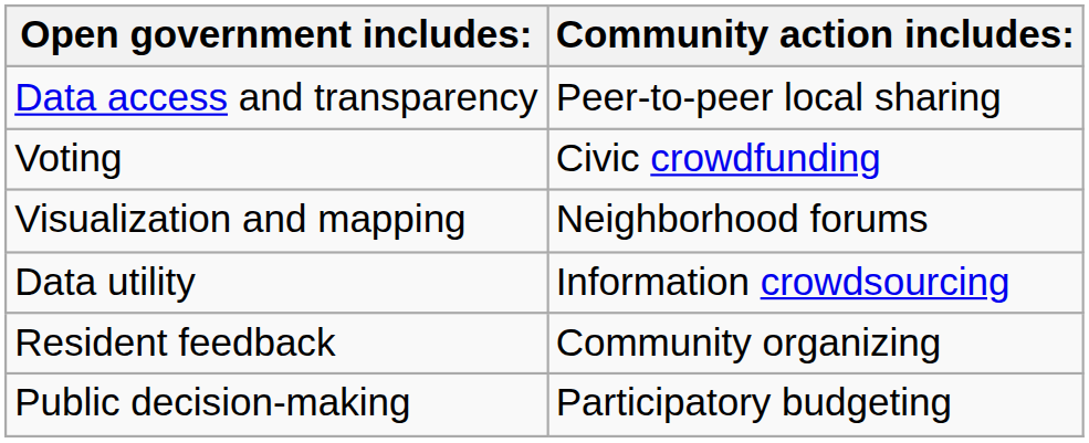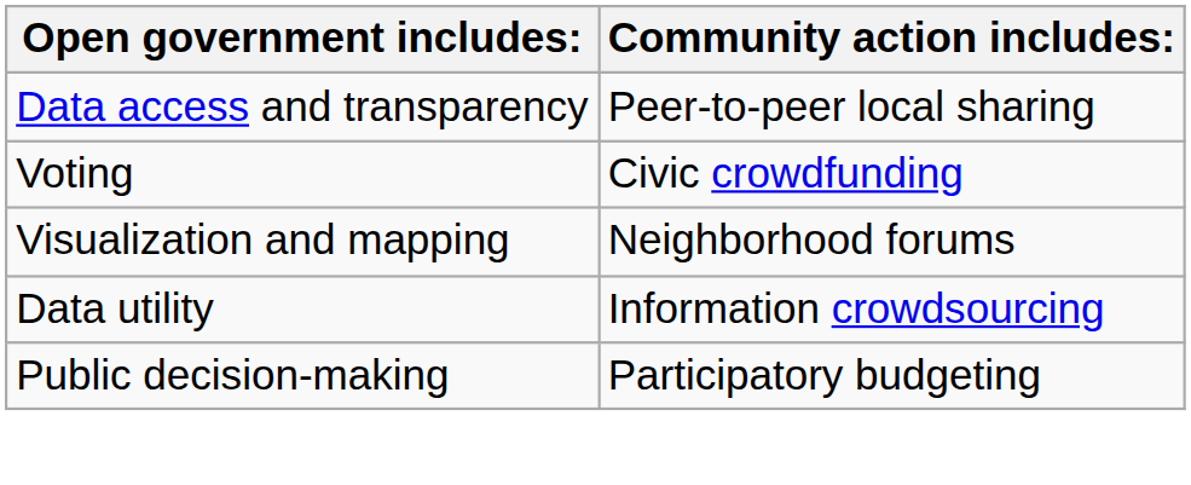 <table class="wikitable">
 <tr>
 <th>Open government includes:</th>
 <th>Community action includes:</th>
 </tr>
 <tr>
 <td><a href='#'>Data access</a> and transparency</td>
 <td>Peer-to-peer local sharing</td>
 </tr>
 <tr>
 <td>Voting</td>
 <td>Civic <a href='#'>crowdfunding</a></td>
 </tr>
 <tr>
 <td>Visualization and mapping</td>
 <td>Neighborhood forums</td>
 </tr>
 <tr>
 <td>Data utility</td>
 <td>Information <a href='#'>crowdsourcing</a></td>
 </tr>
 <tr>
-<td>Resident feedback</td>
-<td>Community organizing</td>
-</tr>
-<tr>
 <td>Public decision-making</td>
 <td>Participatory budgeting</td>
 </tr>
 </table>
